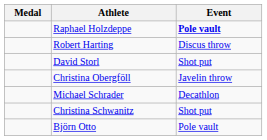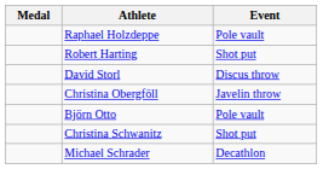 <table class="wikitable" style="font-size:90%" width=60%>
 <tr>
 <th>Medal</th>
 <th>Athlete</th>
 <th>Event</th>
 </tr>
 <tr>
 <td></td>
 <td><a href='#'>Raphael Holzdeppe</a></td>
-<td><strong><a href='#'>Pole vault</a></strong></td>
+<td><a href='#'>Pole vault</a></td>
 </tr>
 <tr>
 <td></td>
 <td><a href='#'>Robert Harting</a></td>
-<td><a href='#'>Discus throw</a></td>
+<td><a href='#'>Shot put</a></td>
 </tr>
 <tr>
 <td></td>
 <td><a href='#'>David Storl</a></td>
-<td><a href='#'>Shot put</a></td>
+<td><a href='#'>Discus throw</a></td>
 </tr>
 <tr>
 <td></td>
 <td><a href='#'>Christina Obergföll</a></td>
 <td><a href='#'>Javelin throw</a></td>
 </tr>
 <tr>
 <td></td>
-<td><a href='#'>Michael Schrader</a></td>
-<td><a href='#'>Decathlon</a></td>
+<td><a href='#'>Björn Otto</a></td>
+<td><a href='#'>Pole vault</a></td>
 </tr>
 <tr>
 <td></td>
 <td><a href='#'>Christina Schwanitz</a></td>
 <td><a href='#'>Shot put</a></td>
 </tr>
 <tr>
 <td></td>
-<td><a href='#'>Björn Otto</a></td>
-<td><a href='#'>Pole vault</a></td>
+<td><a href='#'>Michael Schrader</a></td>
+<td><a href='#'>Decathlon</a></td>
 </tr>
 </table>
